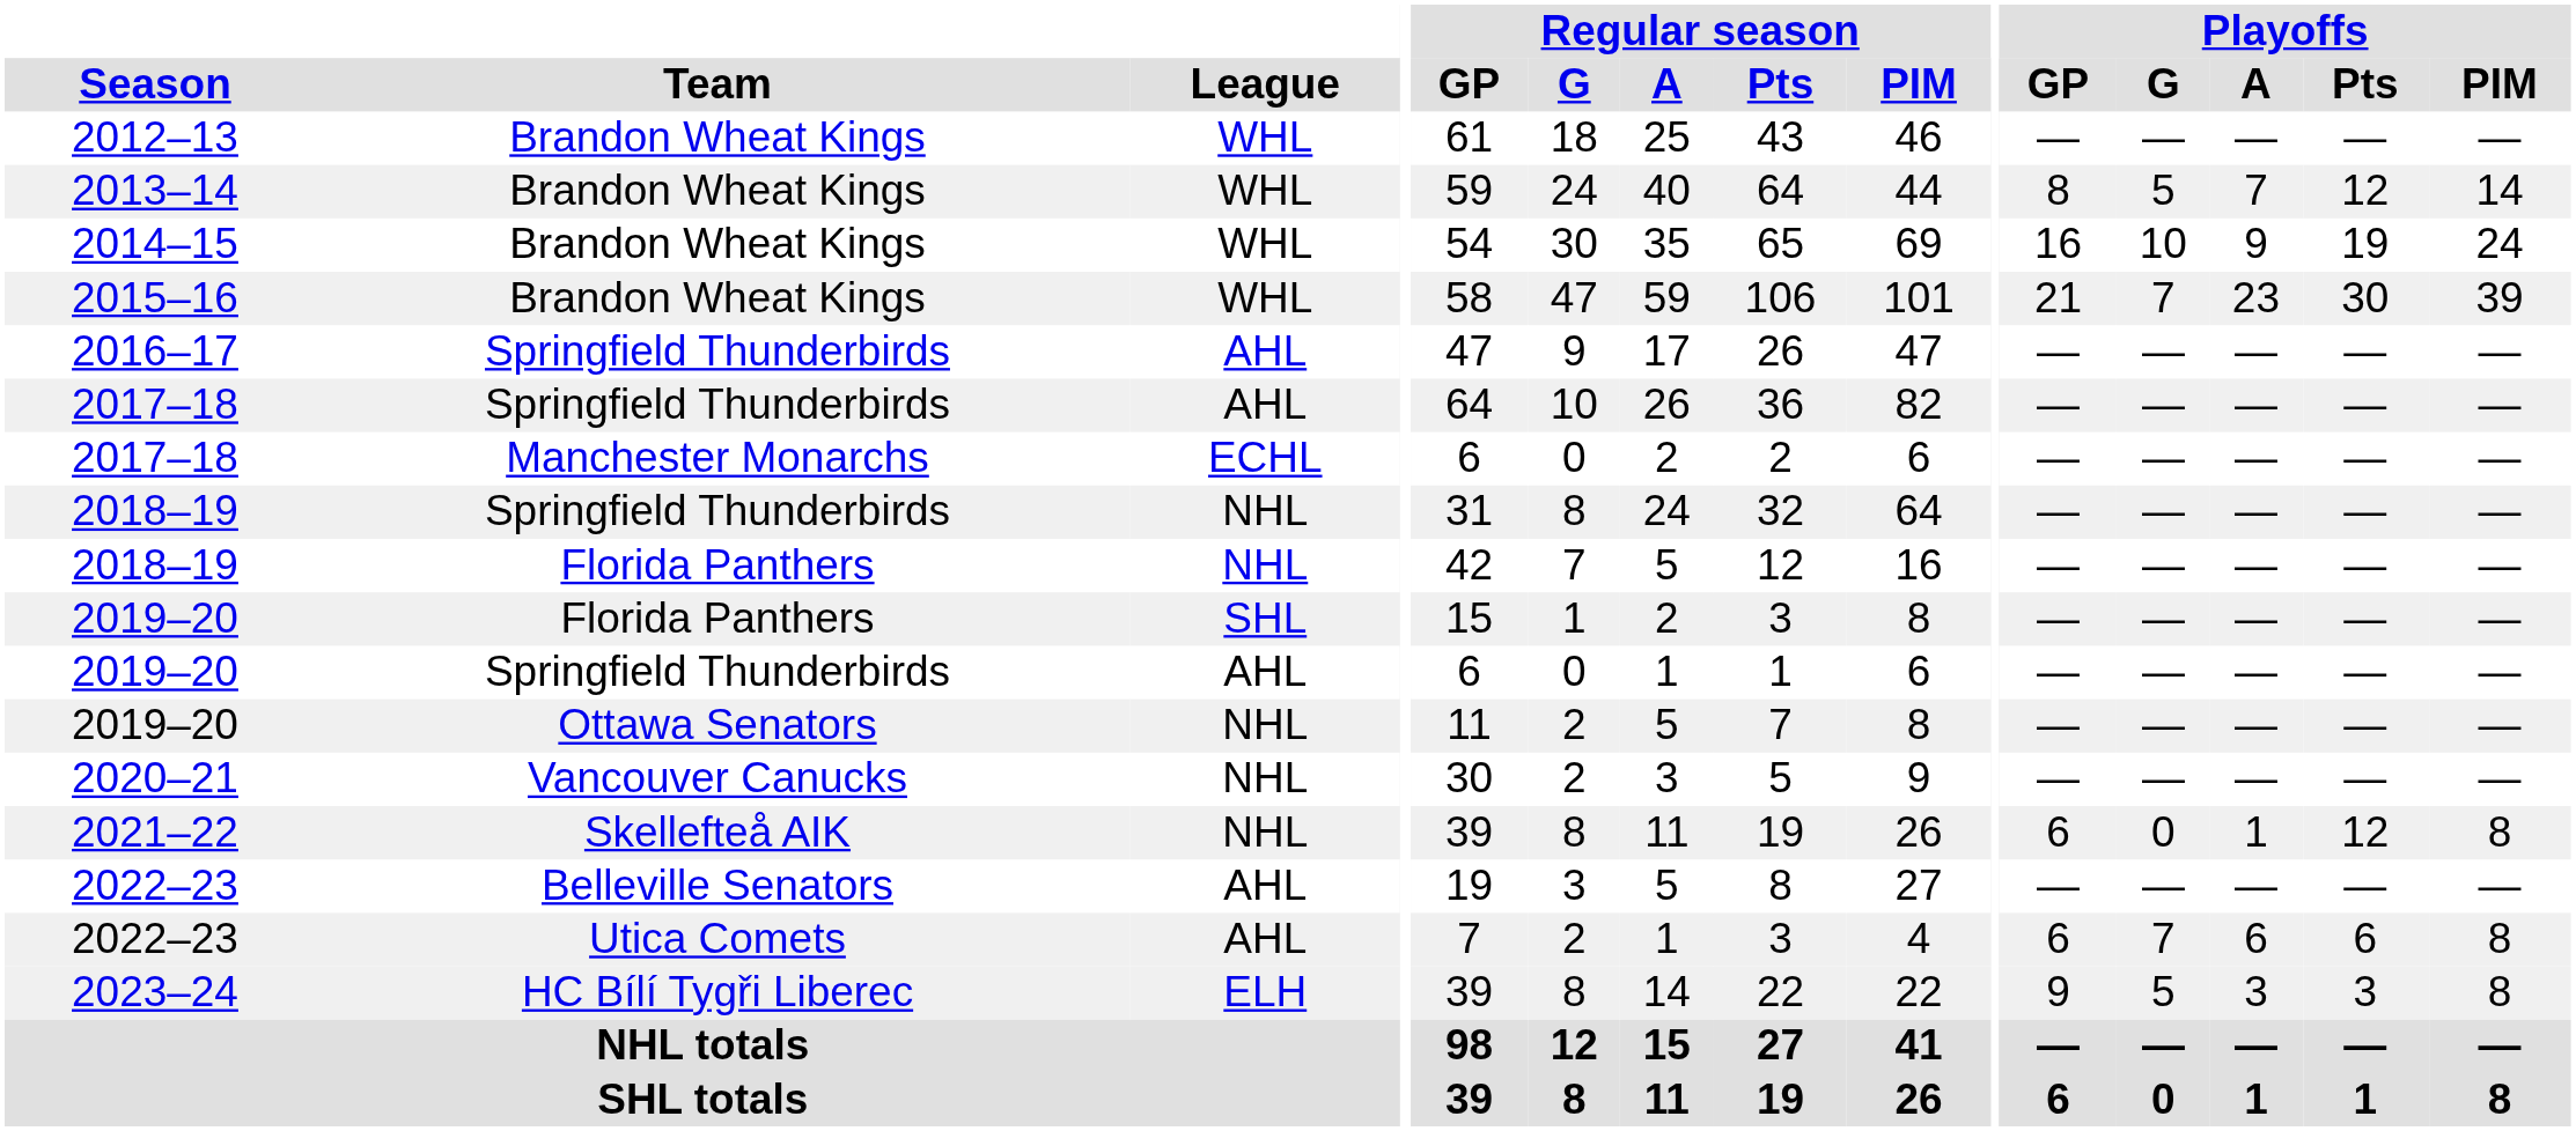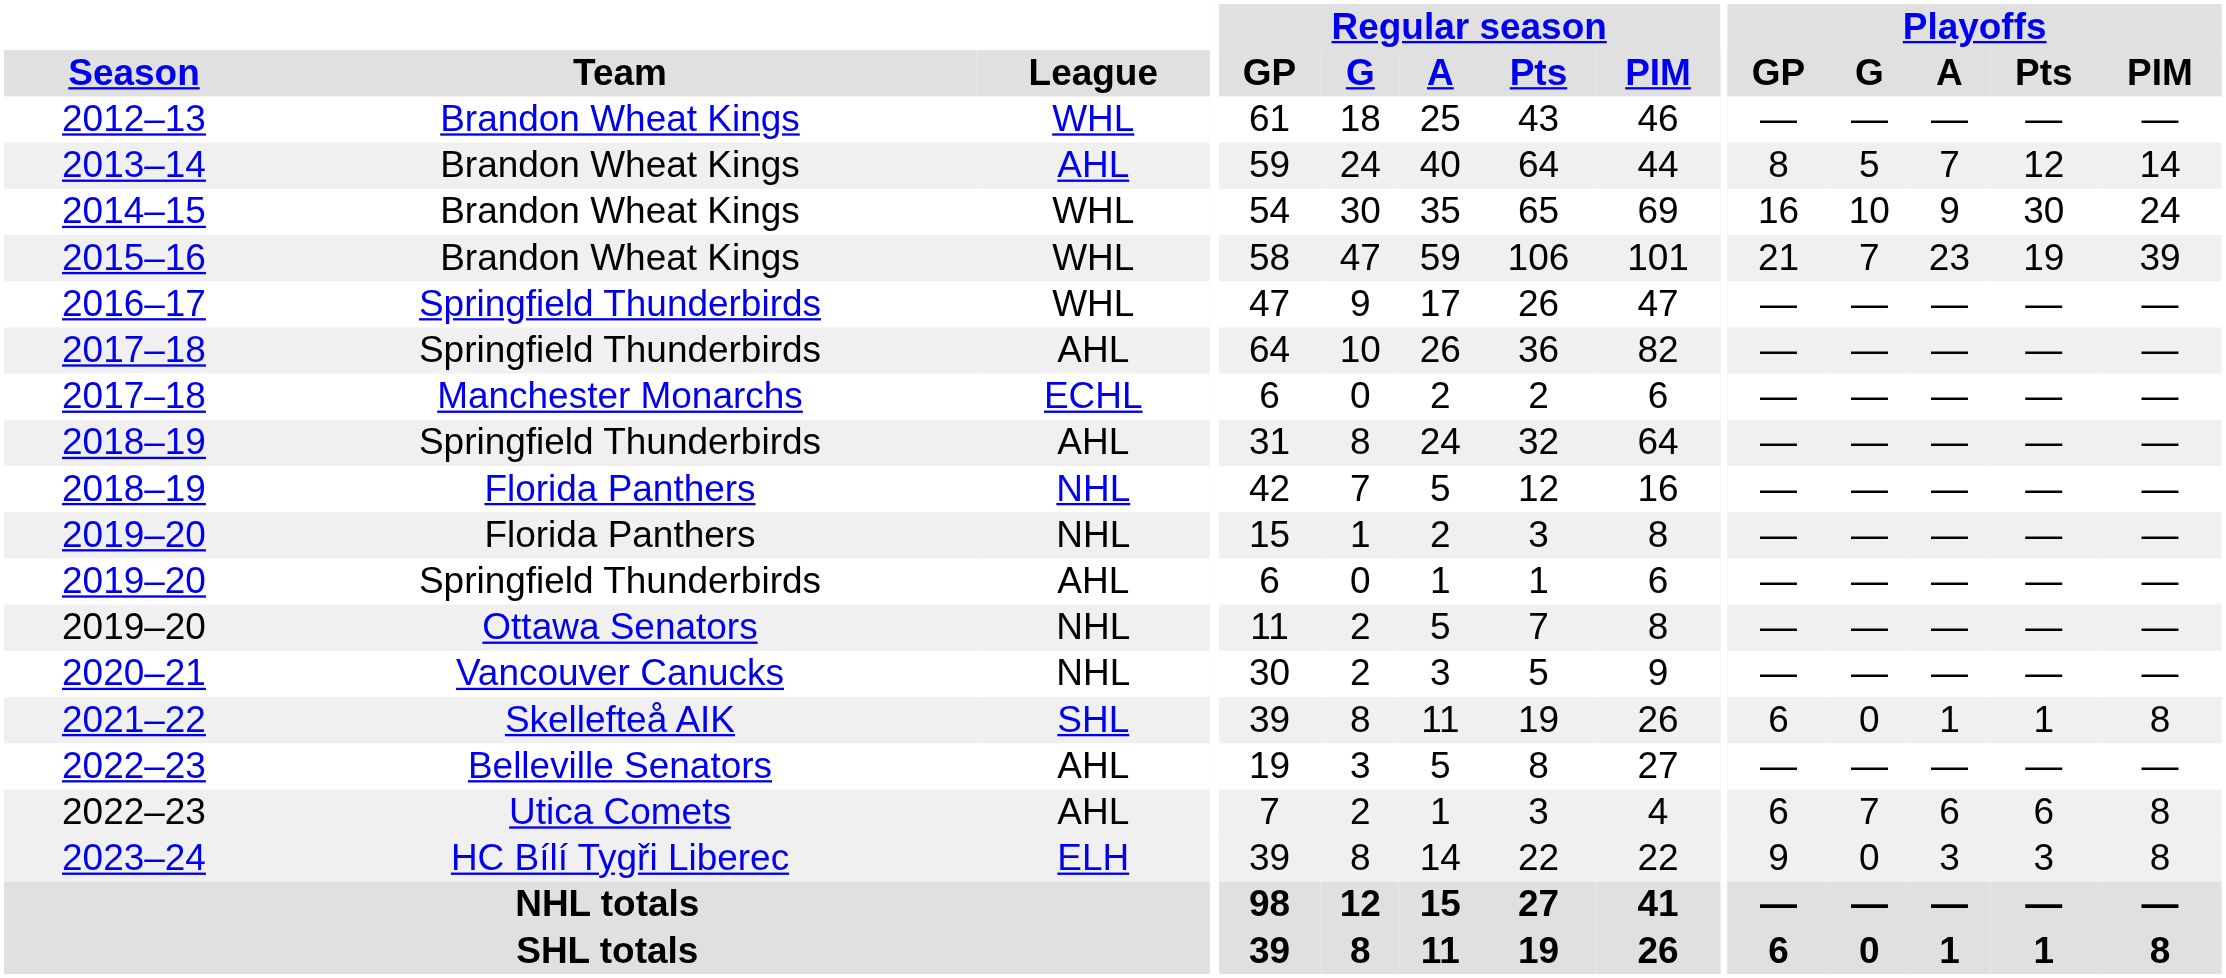 <table border="0" cellpadding="1" cellspacing="0" style="text-align:center; width:60em">
 <tr bgcolor="#e0e0e0">
 <th colspan="3" bgcolor="#ffffff"></th>
 <th rowspan="99" bgcolor="#ffffff"></th>
 <th colspan="5"><a href='#'>Regular season</a></th>
 <th rowspan="99" bgcolor="#ffffff"></th>
 <th colspan="5"><a href='#'>Playoffs</a></th>
 </tr>
 <tr bgcolor="#e0e0e0">
 <th><a href='#'>Season</a></th>
 <th>Team</th>
 <th>League</th>
 <th>GP</th>
 <th><a href='#'>G</a></th>
 <th><a href='#'>A</a></th>
 <th><a href='#'>Pts</a></th>
 <th><a href='#'>PIM</a></th>
 <th>GP</th>
 <th>G</th>
 <th>A</th>
 <th>Pts</th>
 <th>PIM</th>
 </tr>
 <tr>
 <td><a href='#'>2012–13</a></td>
 <td><a href='#'>Brandon Wheat Kings</a></td>
 <td><a href='#'>WHL</a></td>
 <td>61</td>
 <td>18</td>
 <td>25</td>
 <td>43</td>
 <td>46</td>
 <td>—</td>
 <td>—</td>
 <td>—</td>
 <td>—</td>
 <td>—</td>
 </tr>
 <tr bgcolor="#f0f0f0">
 <td><a href='#'>2013–14</a></td>
 <td>Brandon Wheat Kings</td>
-<td>WHL</td>
+<td><a href='#'>AHL</a></td>
 <td>59</td>
 <td>24</td>
 <td>40</td>
 <td>64</td>
 <td>44</td>
 <td>8</td>
 <td>5</td>
 <td>7</td>
 <td>12</td>
 <td>14</td>
 </tr>
 <tr>
 <td><a href='#'>2014–15</a></td>
 <td>Brandon Wheat Kings</td>
 <td>WHL</td>
 <td>54</td>
 <td>30</td>
 <td>35</td>
 <td>65</td>
 <td>69</td>
 <td>16</td>
 <td>10</td>
 <td>9</td>
-<td>19</td>
+<td>30</td>
 <td>24</td>
 </tr>
 <tr bgcolor="#f0f0f0">
 <td><a href='#'>2015–16</a></td>
 <td>Brandon Wheat Kings</td>
 <td>WHL</td>
 <td>58</td>
 <td>47</td>
 <td>59</td>
 <td>106</td>
 <td>101</td>
 <td>21</td>
 <td>7</td>
 <td>23</td>
-<td>30</td>
+<td>19</td>
 <td>39</td>
 </tr>
 <tr>
 <td><a href='#'>2016–17</a></td>
 <td><a href='#'>Springfield Thunderbirds</a></td>
-<td><a href='#'>AHL</a></td>
+<td>WHL</td>
 <td>47</td>
 <td>9</td>
 <td>17</td>
 <td>26</td>
 <td>47</td>
 <td>—</td>
 <td>—</td>
 <td>—</td>
 <td>—</td>
 <td>—</td>
 </tr>
 <tr bgcolor="#f0f0f0">
 <td><a href='#'>2017–18</a></td>
 <td>Springfield Thunderbirds</td>
 <td>AHL</td>
 <td>64</td>
 <td>10</td>
 <td>26</td>
 <td>36</td>
 <td>82</td>
 <td>—</td>
 <td>—</td>
 <td>—</td>
 <td>—</td>
 <td>—</td>
 </tr>
 <tr>
 <td><a href='#'>2017–18</a></td>
 <td><a href='#'>Manchester Monarchs</a></td>
 <td><a href='#'>ECHL</a></td>
 <td>6</td>
 <td>0</td>
 <td>2</td>
 <td>2</td>
 <td>6</td>
 <td>—</td>
 <td>—</td>
 <td>—</td>
 <td>—</td>
 <td>—</td>
 </tr>
 <tr bgcolor="#f0f0f0">
 <td><a href='#'>2018–19</a></td>
 <td>Springfield Thunderbirds</td>
-<td>NHL</td>
+<td>AHL</td>
 <td>31</td>
 <td>8</td>
 <td>24</td>
 <td>32</td>
 <td>64</td>
 <td>—</td>
 <td>—</td>
 <td>—</td>
 <td>—</td>
 <td>—</td>
 </tr>
 <tr>
 <td><a href='#'>2018–19</a></td>
 <td><a href='#'>Florida Panthers</a></td>
 <td><a href='#'>NHL</a></td>
 <td>42</td>
 <td>7</td>
 <td>5</td>
 <td>12</td>
 <td>16</td>
 <td>—</td>
 <td>—</td>
 <td>—</td>
 <td>—</td>
 <td>—</td>
 </tr>
 <tr bgcolor="#f0f0f0">
 <td><a href='#'>2019–20</a></td>
 <td>Florida Panthers</td>
-<td><a href='#'>SHL</a></td>
+<td>NHL</td>
 <td>15</td>
 <td>1</td>
 <td>2</td>
 <td>3</td>
 <td>8</td>
 <td>—</td>
 <td>—</td>
 <td>—</td>
 <td>—</td>
 <td>—</td>
 </tr>
 <tr>
 <td><a href='#'>2019–20</a></td>
 <td>Springfield Thunderbirds</td>
 <td>AHL</td>
 <td>6</td>
 <td>0</td>
 <td>1</td>
 <td>1</td>
 <td>6</td>
 <td>—</td>
 <td>—</td>
 <td>—</td>
 <td>—</td>
 <td>—</td>
 </tr>
 <tr bgcolor="#f0f0f0">
 <td>2019–20</td>
 <td><a href='#'>Ottawa Senators</a></td>
 <td>NHL</td>
 <td>11</td>
 <td>2</td>
 <td>5</td>
 <td>7</td>
 <td>8</td>
 <td>—</td>
 <td>—</td>
 <td>—</td>
 <td>—</td>
 <td>—</td>
 </tr>
 <tr>
 <td><a href='#'>2020–21</a></td>
 <td><a href='#'>Vancouver Canucks</a></td>
 <td>NHL</td>
 <td>30</td>
 <td>2</td>
 <td>3</td>
 <td>5</td>
 <td>9</td>
 <td>—</td>
 <td>—</td>
 <td>—</td>
 <td>—</td>
 <td>—</td>
 </tr>
 <tr bgcolor="#f0f0f0">
 <td><a href='#'>2021–22</a></td>
 <td><a href='#'>Skellefteå AIK</a></td>
-<td>NHL</td>
+<td><a href='#'>SHL</a></td>
 <td>39</td>
 <td>8</td>
 <td>11</td>
 <td>19</td>
 <td>26</td>
 <td>6</td>
 <td>0</td>
 <td>1</td>
-<td>12</td>
+<td>1</td>
 <td>8</td>
 </tr>
 <tr>
 <td><a href='#'>2022–23</a></td>
 <td><a href='#'>Belleville Senators</a></td>
 <td>AHL</td>
 <td>19</td>
 <td>3</td>
 <td>5</td>
 <td>8</td>
 <td>27</td>
 <td>—</td>
 <td>—</td>
 <td>—</td>
 <td>—</td>
 <td>—</td>
 </tr>
 <tr bgcolor="#f0f0f0">
 <td>2022–23</td>
 <td><a href='#'>Utica Comets</a></td>
 <td>AHL</td>
 <td>7</td>
 <td>2</td>
 <td>1</td>
 <td>3</td>
 <td>4</td>
 <td>6</td>
 <td>7</td>
 <td>6</td>
 <td>6</td>
 <td>8</td>
 </tr>
 <tr bgcolor="#f0f0f0">
 <td><a href='#'>2023–24</a></td>
 <td><a href='#'>HC Bílí Tygři Liberec</a></td>
 <td><a href='#'>ELH</a></td>
 <td>39</td>
 <td>8</td>
 <td>14</td>
 <td>22</td>
 <td>22</td>
 <td>9</td>
-<td>5</td>
+<td>0</td>
 <td>3</td>
 <td>3</td>
 <td>8</td>
 </tr>
 <tr bgcolor="#e0e0e0">
 <th colspan="3">NHL totals</th>
 <th>98</th>
 <th>12</th>
 <th>15</th>
 <th>27</th>
 <th>41</th>
 <th>—</th>
 <th>—</th>
 <th>—</th>
 <th>—</th>
 <th>—</th>
 </tr>
 <tr bgcolor="#e0e0e0">
 <th colspan="3">SHL totals</th>
 <th>39</th>
 <th>8</th>
 <th>11</th>
 <th>19</th>
 <th>26</th>
 <th>6</th>
 <th>0</th>
 <th>1</th>
 <th>1</th>
 <th>8</th>
 </tr>
 </table>
